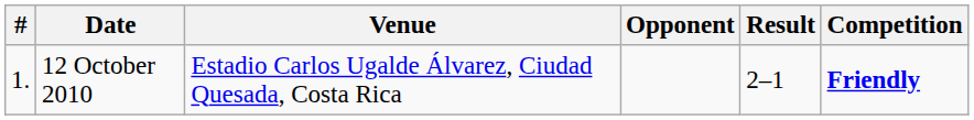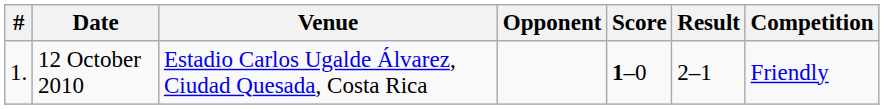 <table class="wikitable">
 <tr>
 <th>#</th>
 <th>Date</th>
 <th>Venue</th>
 <th>Opponent</th>
+<th>Score</th>
 <th>Result</th>
 <th>Competition</th>
 </tr>
 <tr>
 <td>1.</td>
 <td>12 October 2010</td>
 <td><a href='#'>Estadio Carlos Ugalde Álvarez</a>, <a href='#'>Ciudad Quesada</a>, Costa Rica</td>
 <td></td>
+<td><strong>1</strong>–0</td>
 <td>2–1</td>
-<td><strong><a href='#'>Friendly</a></strong></td>
+<td><a href='#'>Friendly</a></td>
 </tr>
 </table>
